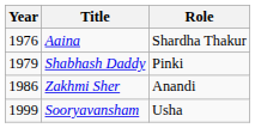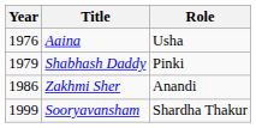 <table class="wikitable sortable">
 <tr>
 <th scope="col">Year</th>
 <th scope="col">Title</th>
 <th scope="col">Role</th>
 </tr>
 <tr>
 <td>1976</td>
 <td><em><a href='#'> Aaina</a></em></td>
-<td>Shardha Thakur</td>
+<td>Usha</td>
 </tr>
 <tr>
 <td>1979</td>
 <td><em><a href='#'>Shabhash Daddy</a></em></td>
 <td>Pinki</td>
 </tr>
 <tr>
 <td>1986</td>
 <td><em><a href='#'>Zakhmi Sher</a></em></td>
 <td>Anandi</td>
 </tr>
 <tr>
 <td>1999</td>
 <td><em><a href='#'>Sooryavansham</a></em></td>
-<td>Usha</td>
+<td>Shardha Thakur</td>
 </tr>
 </table>
